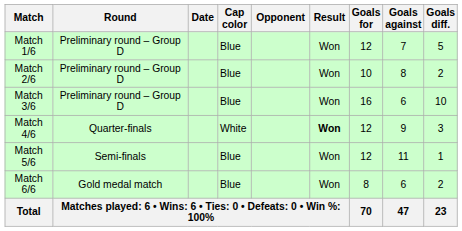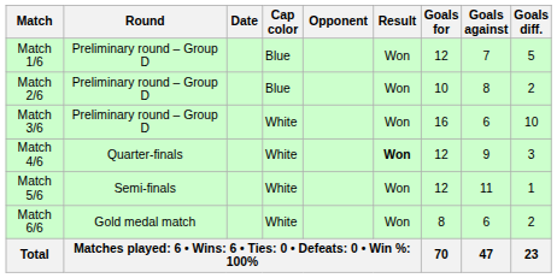 <table class="wikitable sortable" style="text-align: center; font-size: 85%; margin-left: 1em;">
 <tr>
 <th>Match</th>
 <th>Round</th>
 <th>Date</th>
 <th>Cap<br>color</th>
 <th>Opponent</th>
 <th>Result</th>
 <th>Goals<br>for</th>
 <th>Goals<br>against</th>
 <th>Goals<br>diff.</th>
 </tr>
 <tr style="background-color: #ccffcc;">
 <td>Match 1/6</td>
 <td>Preliminary round – Group D</td>
 <td style="text-align: right;"></td>
 <td style="text-align: left;"> Blue</td>
 <td style="text-align: left;"></td>
 <td>Won</td>
 <td>12</td>
 <td>7</td>
 <td>5</td>
 </tr>
 <tr style="background-color: #ccffcc;">
 <td>Match 2/6</td>
 <td>Preliminary round – Group D</td>
 <td style="text-align: right;"></td>
 <td style="text-align: left;"> Blue</td>
 <td style="text-align: left;"></td>
 <td>Won</td>
 <td>10</td>
 <td>8</td>
 <td>2</td>
 </tr>
 <tr style="background-color: #ccffcc;">
 <td>Match 3/6</td>
 <td>Preliminary round – Group D</td>
 <td style="text-align: right;"></td>
-<td style="text-align: left;"> Blue</td>
+<td style="text-align: left;"> White</td>
 <td style="text-align: left;"></td>
 <td>Won</td>
 <td>16</td>
 <td>6</td>
 <td>10</td>
 </tr>
 <tr style="background-color: #ccffcc;">
 <td>Match 4/6</td>
 <td>Quarter-finals</td>
 <td style="text-align: right;"></td>
 <td style="text-align: left;"> White</td>
 <td style="text-align: left;"></td>
 <td><strong>Won</strong></td>
 <td>12</td>
 <td>9</td>
 <td>3</td>
 </tr>
 <tr style="background-color: #ccffcc;">
 <td>Match 5/6</td>
 <td>Semi-finals</td>
 <td style="text-align: right;"></td>
-<td style="text-align: left;"> Blue</td>
+<td style="text-align: left;"> White</td>
 <td style="text-align: left;"></td>
 <td>Won</td>
 <td>12</td>
 <td>11</td>
 <td>1</td>
 </tr>
 <tr style="background-color: #ccffcc;">
 <td>Match 6/6</td>
 <td>Gold medal match</td>
 <td style="text-align: right;"></td>
-<td style="text-align: left;"> Blue</td>
+<td style="text-align: left;"> White</td>
 <td style="text-align: left;"></td>
 <td>Won</td>
 <td>8</td>
 <td>6</td>
 <td>2</td>
 </tr>
 <tr>
 <th>Total</th>
 <th colspan="5">Matches played: 6 • Wins: 6 • Ties: 0 • Defeats: 0 • Win %: 100%</th>
 <th>70</th>
 <th>47</th>
 <th>23</th>
 </tr>
 </table>
